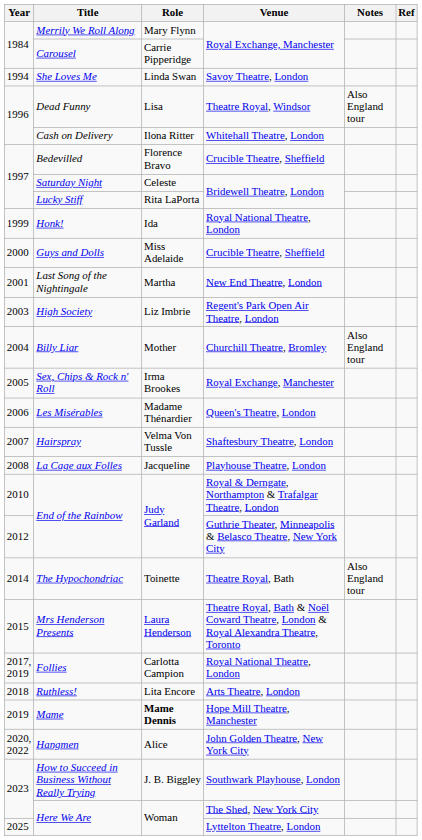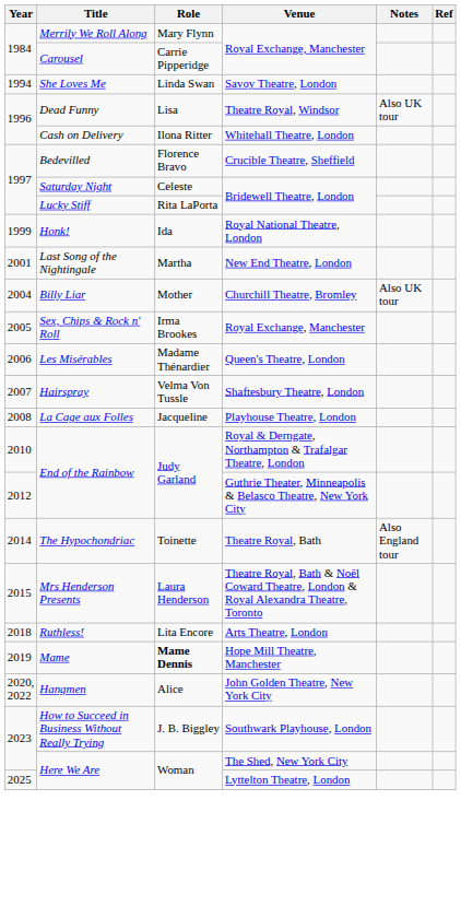 <table class="wikitable sortable">
 <tr>
 <th>Year</th>
 <th>Title</th>
 <th>Role</th>
 <th>Venue</th>
 <th>Notes</th>
 <th>Ref</th>
 </tr>
 <tr>
 <td rowspan="2">1984</td>
 <td><em><a href='#'>Merrily We Roll Along</a></em></td>
 <td>Mary Flynn</td>
 <td rowspan="2"><a href='#'>Royal Exchange, Manchester</a></td>
 <td></td>
 <td></td>
 </tr>
 <tr>
 <td><em><a href='#'>Carousel</a></em></td>
 <td>Carrie Pipperidge</td>
 <td></td>
 <td></td>
 </tr>
 <tr>
 <td>1994</td>
 <td><em><a href='#'>She Loves Me</a></em></td>
 <td>Linda Swan</td>
 <td><a href='#'>Savoy Theatre</a>, <a href='#'>London</a></td>
 <td></td>
 <td></td>
 </tr>
 <tr>
 <td rowspan="2">1996</td>
 <td><em>Dead Funny</em></td>
 <td>Lisa</td>
 <td><a href='#'>Theatre Royal</a>, <a href='#'>Windsor</a></td>
-<td>Also England tour</td>
+<td>Also UK tour</td>
 <td></td>
 </tr>
 <tr>
 <td><em>Cash on Delivery</em></td>
 <td>Ilona Ritter</td>
 <td><a href='#'>Whitehall Theatre</a>, <a href='#'>London</a></td>
 <td></td>
 <td></td>
 </tr>
 <tr>
 <td rowspan="3">1997</td>
 <td><em>Bedevilled</em></td>
 <td>Florence Bravo</td>
 <td><a href='#'>Crucible Theatre</a>, <a href='#'>Sheffield</a></td>
 <td></td>
 <td></td>
 </tr>
 <tr>
 <td><em><a href='#'>Saturday Night</a></em></td>
 <td>Celeste</td>
 <td rowspan="2"><a href='#'>Bridewell Theatre</a>, <a href='#'>London</a></td>
 <td></td>
 <td></td>
 </tr>
 <tr>
 <td><em><a href='#'>Lucky Stiff</a></em></td>
 <td>Rita LaPorta</td>
 <td></td>
 <td></td>
 </tr>
 <tr>
 <td>1999</td>
 <td><em><a href='#'>Honk!</a></em></td>
 <td>Ida</td>
 <td><a href='#'>Royal National Theatre</a>, <a href='#'>London</a></td>
 <td></td>
 <td></td>
 </tr>
 <tr>
-<td>2000</td>
-<td><em><a href='#'>Guys and Dolls</a></em></td>
-<td>Miss Adelaide</td>
-<td><a href='#'>Crucible Theatre</a>, <a href='#'>Sheffield</a></td>
-<td></td>
-<td></td>
-</tr>
-<tr>
 <td>2001</td>
 <td><em>Last Song of the Nightingale</em></td>
 <td>Martha</td>
 <td><a href='#'>New End Theatre</a>, <a href='#'>London</a></td>
 <td></td>
 <td></td>
 </tr>
 <tr>
-<td>2003</td>
-<td><em><a href='#'>High Society</a></em></td>
-<td>Liz Imbrie</td>
-<td><a href='#'>Regent's Park Open Air Theatre</a>, <a href='#'>London</a></td>
-<td></td>
-<td></td>
-</tr>
-<tr>
 <td>2004</td>
 <td><em><a href='#'>Billy Liar</a></em></td>
 <td>Mother</td>
 <td><a href='#'>Churchill Theatre</a>, <a href='#'>Bromley</a></td>
-<td>Also England tour</td>
+<td>Also UK tour</td>
 <td></td>
 </tr>
 <tr>
 <td>2005</td>
 <td><em><a href='#'>Sex, Chips & Rock n' Roll</a></em></td>
 <td>Irma Brookes</td>
 <td><a href='#'>Royal Exchange</a>, <a href='#'>Manchester</a></td>
 <td></td>
 <td></td>
 </tr>
 <tr>
 <td>2006</td>
 <td><em><a href='#'>Les Misérables</a></em></td>
 <td>Madame Thénardier</td>
 <td><a href='#'>Queen's Theatre</a>, <a href='#'>London</a></td>
 <td></td>
 <td></td>
 </tr>
 <tr>
 <td>2007</td>
 <td><em><a href='#'>Hairspray</a></em></td>
 <td>Velma Von Tussle</td>
 <td><a href='#'>Shaftesbury Theatre</a>, <a href='#'>London</a></td>
 <td></td>
 <td></td>
 </tr>
 <tr>
 <td>2008</td>
 <td><em><a href='#'>La Cage aux Folles</a></em></td>
 <td>Jacqueline</td>
 <td><a href='#'>Playhouse Theatre</a>, <a href='#'>London</a></td>
 <td></td>
 <td></td>
 </tr>
 <tr>
 <td>2010</td>
 <td rowspan="2"><em><a href='#'>End of the Rainbow</a></em></td>
 <td rowspan="2"><a href='#'>Judy Garland</a></td>
 <td><a href='#'>Royal & Derngate</a>, <a href='#'>Northampton</a> & <a href='#'>Trafalgar Theatre</a>, <a href='#'>London</a></td>
 <td></td>
 <td></td>
 </tr>
 <tr>
 <td>2012</td>
 <td><a href='#'>Guthrie Theater</a>, <a href='#'>Minneapolis</a> & <a href='#'>Belasco Theatre</a>, <a href='#'>New York City</a></td>
 <td></td>
 <td></td>
 </tr>
 <tr>
 <td>2014</td>
 <td><em><a href='#'>The Hypochondriac</a></em></td>
 <td>Toinette</td>
 <td><a href='#'>Theatre Royal</a>, Bath</td>
 <td>Also England tour</td>
 <td></td>
 </tr>
 <tr>
 <td>2015</td>
 <td><em><a href='#'>Mrs Henderson Presents</a></em></td>
 <td><a href='#'>Laura Henderson</a></td>
 <td><a href='#'>Theatre Royal</a>, <a href='#'>Bath</a> & <a href='#'>Noël Coward Theatre</a>, <a href='#'>London</a> & <a href='#'>Royal Alexandra Theatre</a>, <a href='#'>Toronto</a></td>
 <td></td>
 <td></td>
 </tr>
 <tr>
-<td>2017,<br>2019</td>
-<td><em><a href='#'>Follies</a></em></td>
-<td>Carlotta Campion</td>
-<td><a href='#'>Royal National Theatre</a>, <a href='#'>London</a></td>
-<td></td>
-<td></td>
-</tr>
-<tr>
 <td>2018</td>
 <td><em><a href='#'>Ruthless!</a></em></td>
 <td>Lita Encore</td>
 <td><a href='#'>Arts Theatre</a>, <a href='#'>London</a></td>
 <td></td>
 <td></td>
 </tr>
 <tr>
 <td>2019</td>
 <td><em><a href='#'>Mame</a></em></td>
 <td><strong>Mame Dennis</strong></td>
 <td><a href='#'>Hope Mill Theatre</a>, <a href='#'>Manchester</a></td>
 <td></td>
 <td></td>
 </tr>
 <tr>
 <td>2020,<br>2022</td>
 <td><em><a href='#'>Hangmen</a></em></td>
 <td>Alice</td>
 <td><a href='#'>John Golden Theatre</a>, <a href='#'>New York City</a></td>
 <td></td>
 <td></td>
 </tr>
 <tr>
 <td rowspan="2">2023</td>
 <td><a href='#'><em>How to Succeed in Business Without Really Trying</em></a></td>
 <td>J. B. Biggley</td>
 <td><a href='#'>Southwark Playhouse</a>, <a href='#'>London</a></td>
 <td></td>
 <td></td>
 </tr>
 <tr>
 <td rowspan="2"><em><a href='#'>Here We Are</a></em></td>
 <td rowspan="2">Woman</td>
 <td><a href='#'>The Shed</a>, <a href='#'>New York City</a></td>
 <td></td>
 <td></td>
 </tr>
 <tr>
 <td>2025</td>
 <td><a href='#'>Lyttelton Theatre</a>, <a href='#'>London</a></td>
 <td></td>
 <td></td>
 </tr>
 </table>
